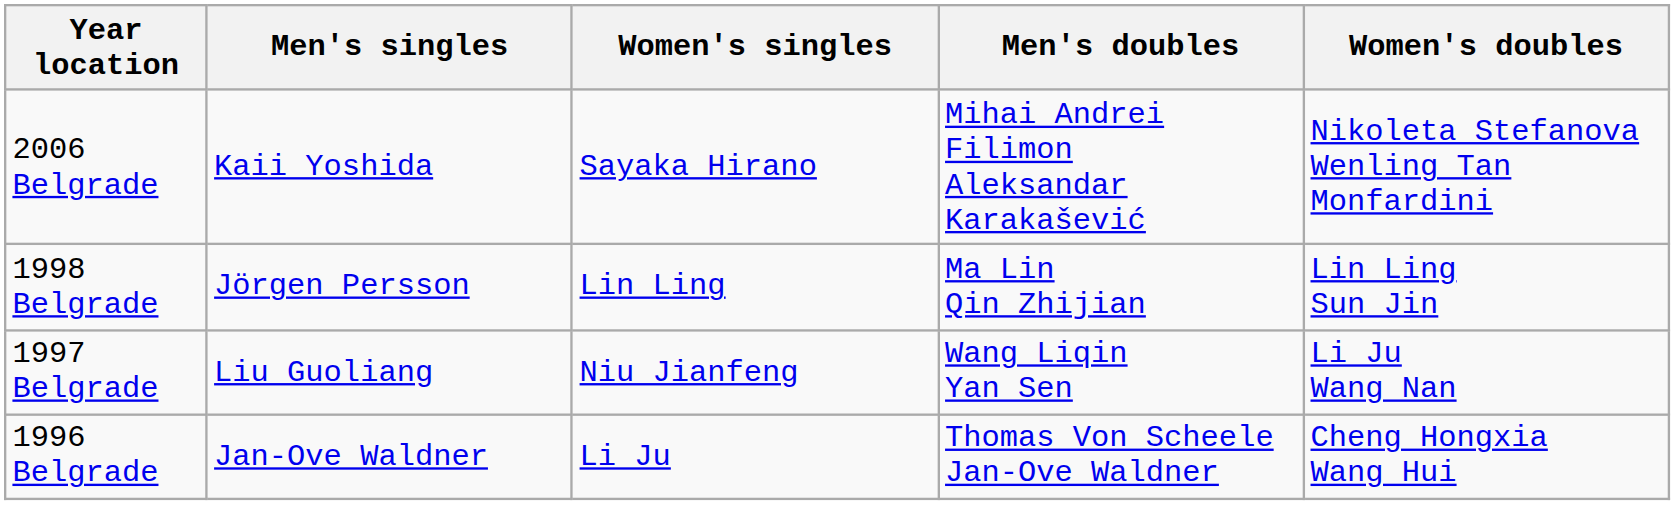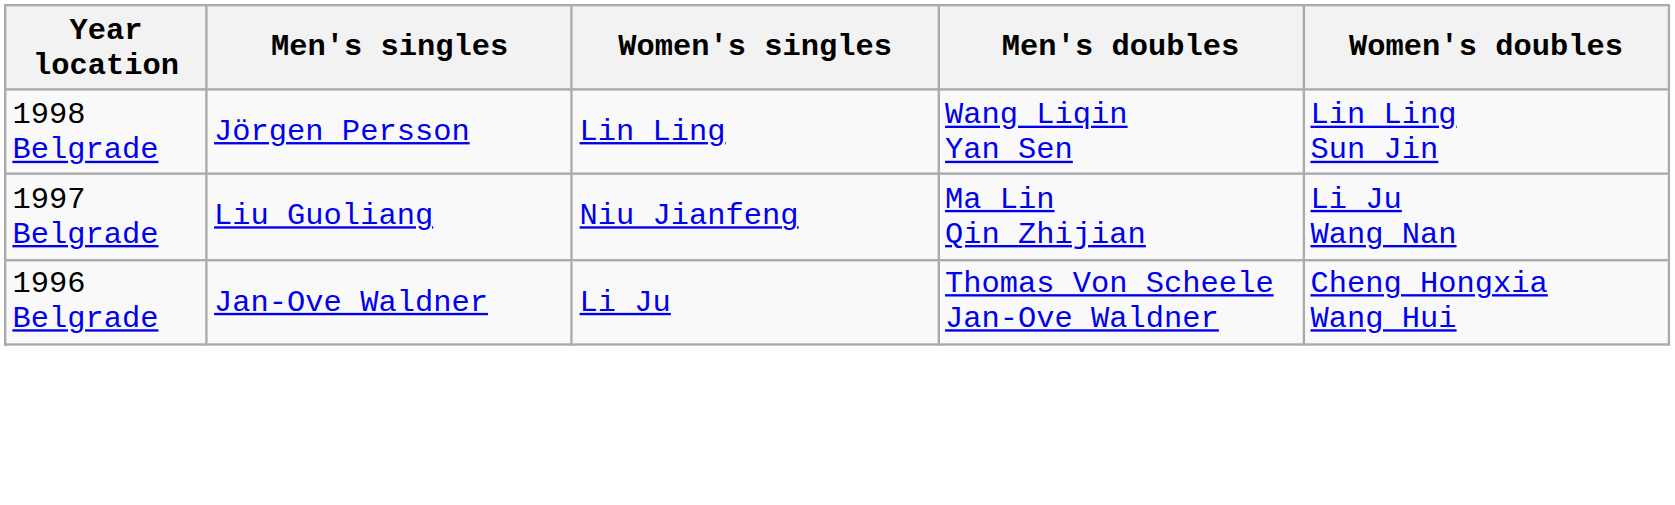 <table class="wikitable">
 <tr>
 <th width="80">Year <br> location</th>
 <th style="width:150px;">Men's singles</th>
 <th style="width:150px;">Women's singles</th>
 <th style="width:150px;">Men's doubles</th>
 <th style="width:150px;">Women's doubles</th>
 </tr>
 <tr>
-<td>2006<br> <a href='#'>Belgrade</a></td>
-<td> <a href='#'>Kaii Yoshida</a></td>
-<td> <a href='#'>Sayaka Hirano</a></td>
-<td> <a href='#'>Mihai Andrei Filimon</a> <br>  <a href='#'>Aleksandar Karakašević</a></td>
-<td> <a href='#'>Nikoleta Stefanova</a> <br>  <a href='#'>Wenling Tan Monfardini</a></td>
-</tr>
-<tr>
 <td>1998<br> <a href='#'>Belgrade</a></td>
 <td> <a href='#'>Jörgen Persson</a></td>
 <td> <a href='#'>Lin Ling</a></td>
-<td> <a href='#'>Ma Lin</a> <br>  <a href='#'>Qin Zhijian</a></td>
+<td> <a href='#'>Wang Liqin</a> <br>  <a href='#'>Yan Sen</a></td>
 <td> <a href='#'>Lin Ling</a> <br>  <a href='#'>Sun Jin</a></td>
 </tr>
 <tr>
 <td>1997<br> <a href='#'>Belgrade</a></td>
 <td> <a href='#'>Liu Guoliang</a></td>
 <td> <a href='#'>Niu Jianfeng</a></td>
-<td> <a href='#'>Wang Liqin</a> <br>  <a href='#'>Yan Sen</a></td>
+<td> <a href='#'>Ma Lin</a> <br>  <a href='#'>Qin Zhijian</a></td>
 <td> <a href='#'>Li Ju</a> <br>  <a href='#'>Wang Nan</a></td>
 </tr>
 <tr>
 <td>1996<br> <a href='#'>Belgrade</a></td>
 <td> <a href='#'>Jan-Ove Waldner</a></td>
 <td> <a href='#'>Li Ju</a></td>
 <td> <a href='#'>Thomas Von Scheele</a> <br>  <a href='#'>Jan-Ove Waldner</a></td>
 <td> <a href='#'>Cheng Hongxia</a> <br>  <a href='#'>Wang Hui</a></td>
 </tr>
 </table>
